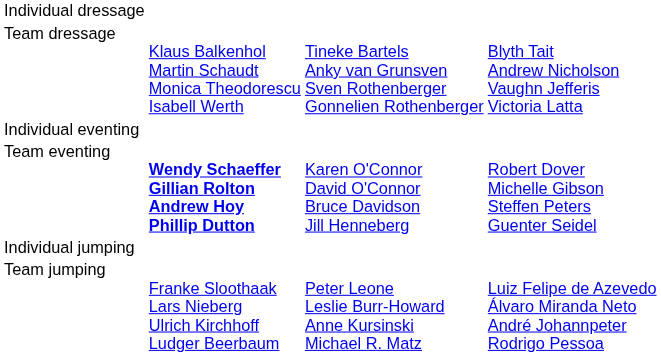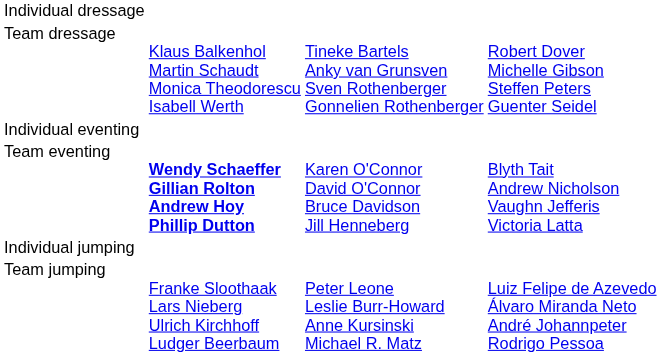 <table>
 <tr>
 <td>Individual dressage<br></td>
 <td></td>
 <td></td>
 <td></td>
 </tr>
 <tr valign="top">
 <td>Team dressage<br></td>
 <td><br><a href='#'>Klaus Balkenhol</a> <br> <a href='#'>Martin Schaudt</a> <br> <a href='#'>Monica Theodorescu</a> <br> <a href='#'>Isabell Werth</a></td>
 <td><br><a href='#'>Tineke Bartels</a> <br> <a href='#'>Anky van Grunsven</a> <br> <a href='#'>Sven Rothenberger</a> <br> <a href='#'>Gonnelien Rothenberger</a></td>
-<td><br><a href='#'>Blyth Tait</a> <br> <a href='#'>Andrew Nicholson</a>  <br> <a href='#'>Vaughn Jefferis</a>  <br> <a href='#'>Victoria Latta</a></td>
+<td><br><a href='#'>Robert Dover</a><br> <a href='#'>Michelle Gibson</a><br> <a href='#'>Steffen Peters</a> <br> <a href='#'>Guenter Seidel</a></td>
 </tr>
 <tr>
 <td>Individual eventing<br></td>
 <td></td>
 <td></td>
 <td></td>
 </tr>
 <tr valign="top">
 <td>Team eventing<br></td>
 <td><strong><br><a href='#'>Wendy Schaeffer</a><br> <a href='#'>Gillian Rolton</a> <br> <a href='#'>Andrew Hoy</a>  <br> <a href='#'>Phillip Dutton</a></strong></td>
 <td><br><a href='#'>Karen O'Connor</a><br> <a href='#'>David O'Connor</a> <br> <a href='#'>Bruce Davidson</a> <br> <a href='#'>Jill Henneberg</a></td>
-<td><br><a href='#'>Robert Dover</a><br> <a href='#'>Michelle Gibson</a><br> <a href='#'>Steffen Peters</a> <br> <a href='#'>Guenter Seidel</a></td>
+<td><br><a href='#'>Blyth Tait</a> <br> <a href='#'>Andrew Nicholson</a>  <br> <a href='#'>Vaughn Jefferis</a>  <br> <a href='#'>Victoria Latta</a></td>
 </tr>
 <tr>
 <td>Individual jumping<br></td>
 <td></td>
 <td></td>
 <td></td>
 </tr>
 <tr valign="top">
 <td>Team jumping<br></td>
 <td><br> <a href='#'>Franke Sloothaak</a> <br> <a href='#'>Lars Nieberg</a>  <br>  <a href='#'>Ulrich Kirchhoff</a>  <br> <a href='#'>Ludger Beerbaum</a></td>
 <td><br> <a href='#'>Peter Leone</a> <br> <a href='#'>Leslie Burr-Howard</a> <br> <a href='#'>Anne Kursinski</a> <br> <a href='#'>Michael R. Matz</a></td>
 <td><br> <a href='#'>Luiz Felipe de Azevedo</a> <br> <a href='#'>Álvaro Miranda Neto</a> <br> <a href='#'>André Johannpeter</a> <br> <a href='#'>Rodrigo Pessoa</a></td>
 </tr>
 </table>
